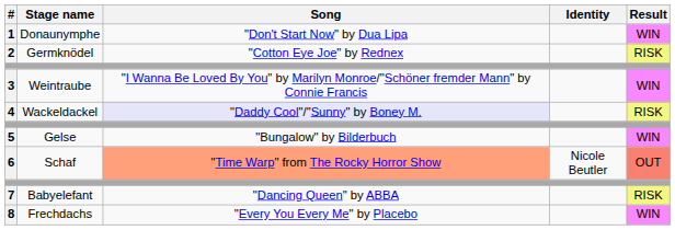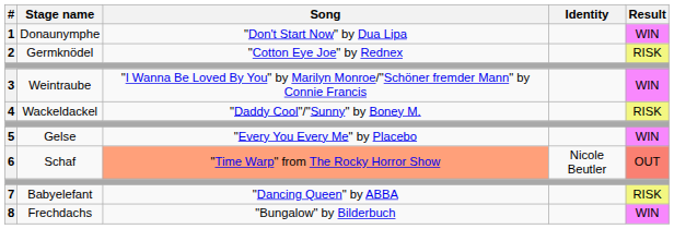 <table class="wikitable plainrowheaders" style="text-align: center;">
 <tr>
 <th>#</th>
 <th>Stage name</th>
 <th>Song</th>
 <th>Identity</th>
 <th>Result</th>
 </tr>
 <tr>
 <th>1</th>
 <td>Donaunymphe</td>
 <td>"<a href='#'>Don't Start Now</a>" by <a href='#'>Dua Lipa</a></td>
 <td></td>
 <td bgcolor=#F888FD>WIN</td>
 </tr>
 <tr>
 <th>2</th>
 <td>Germknödel</td>
 <td>"<a href='#'>Cotton Eye Joe</a>" by <a href='#'>Rednex</a></td>
 <td></td>
 <td bgcolor="#F3F781">RISK</td>
 </tr>
 <tr>
 <td colspan="5" style="background:darkgray"></td>
 </tr>
 <tr>
 <th>3</th>
 <td>Weintraube</td>
 <td>"<a href='#'>I Wanna Be Loved By You</a>" by <a href='#'>Marilyn Monroe</a>/"<a href='#'>Schöner fremder Mann</a>" by <a href='#'>Connie Francis</a></td>
 <td></td>
 <td bgcolor=#F888FD>WIN</td>
 </tr>
 <tr>
 <th>4</th>
 <td>Wackeldackel</td>
-<td style="background: lavender;">"<a href='#'>Daddy Cool</a>"/"<a href='#'>Sunny</a>" by <a href='#'>Boney M.</a></td>
+<td>"<a href='#'>Daddy Cool</a>"/"<a href='#'>Sunny</a>" by <a href='#'>Boney M.</a></td>
 <td></td>
 <td bgcolor="#F3F781">RISK</td>
 </tr>
 <tr>
 <td colspan="5" style="background:darkgray"></td>
 </tr>
 <tr>
 <th>5</th>
 <td>Gelse</td>
-<td>"Bungalow" by <a href='#'>Bilderbuch</a></td>
+<td>"<a href='#'>Every You Every Me</a>" by <a href='#'>Placebo</a></td>
 <td></td>
 <td bgcolor=#F888FD>WIN</td>
 </tr>
 <tr>
 <th>6</th>
 <td>Schaf</td>
 <td style="background: lightsalmon;">"<a href='#'>Time Warp</a>" from <a href='#'>The Rocky Horror Show</a></td>
 <td>Nicole Beutler</td>
 <td bgcolor=salmon>OUT</td>
 </tr>
 <tr>
 <td colspan="5" style="background:darkgray"></td>
 </tr>
 <tr>
 <th>7</th>
 <td>Babyelefant</td>
 <td>"<a href='#'>Dancing Queen</a>" by <a href='#'>ABBA</a></td>
 <td></td>
 <td bgcolor="#F3F781">RISK</td>
 </tr>
 <tr>
 <th>8</th>
 <td>Frechdachs</td>
-<td>"<a href='#'>Every You Every Me</a>" by <a href='#'>Placebo</a></td>
+<td>"Bungalow" by <a href='#'>Bilderbuch</a></td>
 <td></td>
 <td bgcolor=#F888FD>WIN</td>
 </tr>
 </table>
